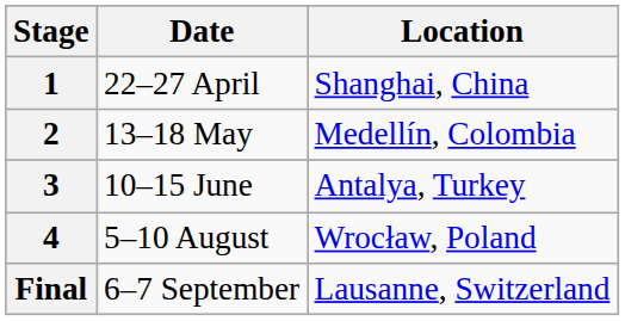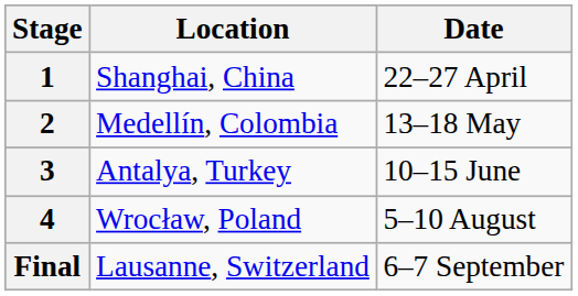 <table class="wikitable">
 <tr>
 <th>Stage</th>
+<th>Location</th>
 <th>Date</th>
-<th>Location</th>
 </tr>
 <tr>
 <th>1</th>
+<td> <a href='#'>Shanghai</a>, <a href='#'>China</a></td>
 <td>22–27 April</td>
-<td> <a href='#'>Shanghai</a>, <a href='#'>China</a></td>
 </tr>
 <tr>
 <th>2</th>
+<td> <a href='#'>Medellín</a>, <a href='#'>Colombia</a></td>
 <td>13–18 May</td>
-<td> <a href='#'>Medellín</a>, <a href='#'>Colombia</a></td>
 </tr>
 <tr>
 <th>3</th>
+<td> <a href='#'>Antalya</a>, <a href='#'>Turkey</a></td>
 <td>10–15 June</td>
-<td> <a href='#'>Antalya</a>, <a href='#'>Turkey</a></td>
 </tr>
 <tr>
 <th>4</th>
+<td> <a href='#'>Wrocław</a>, <a href='#'>Poland</a></td>
 <td>5–10 August</td>
-<td> <a href='#'>Wrocław</a>, <a href='#'>Poland</a></td>
 </tr>
 <tr>
 <th>Final</th>
+<td> <a href='#'>Lausanne</a>, <a href='#'>Switzerland</a></td>
 <td>6–7 September</td>
-<td> <a href='#'>Lausanne</a>, <a href='#'>Switzerland</a></td>
 </tr>
 </table>
